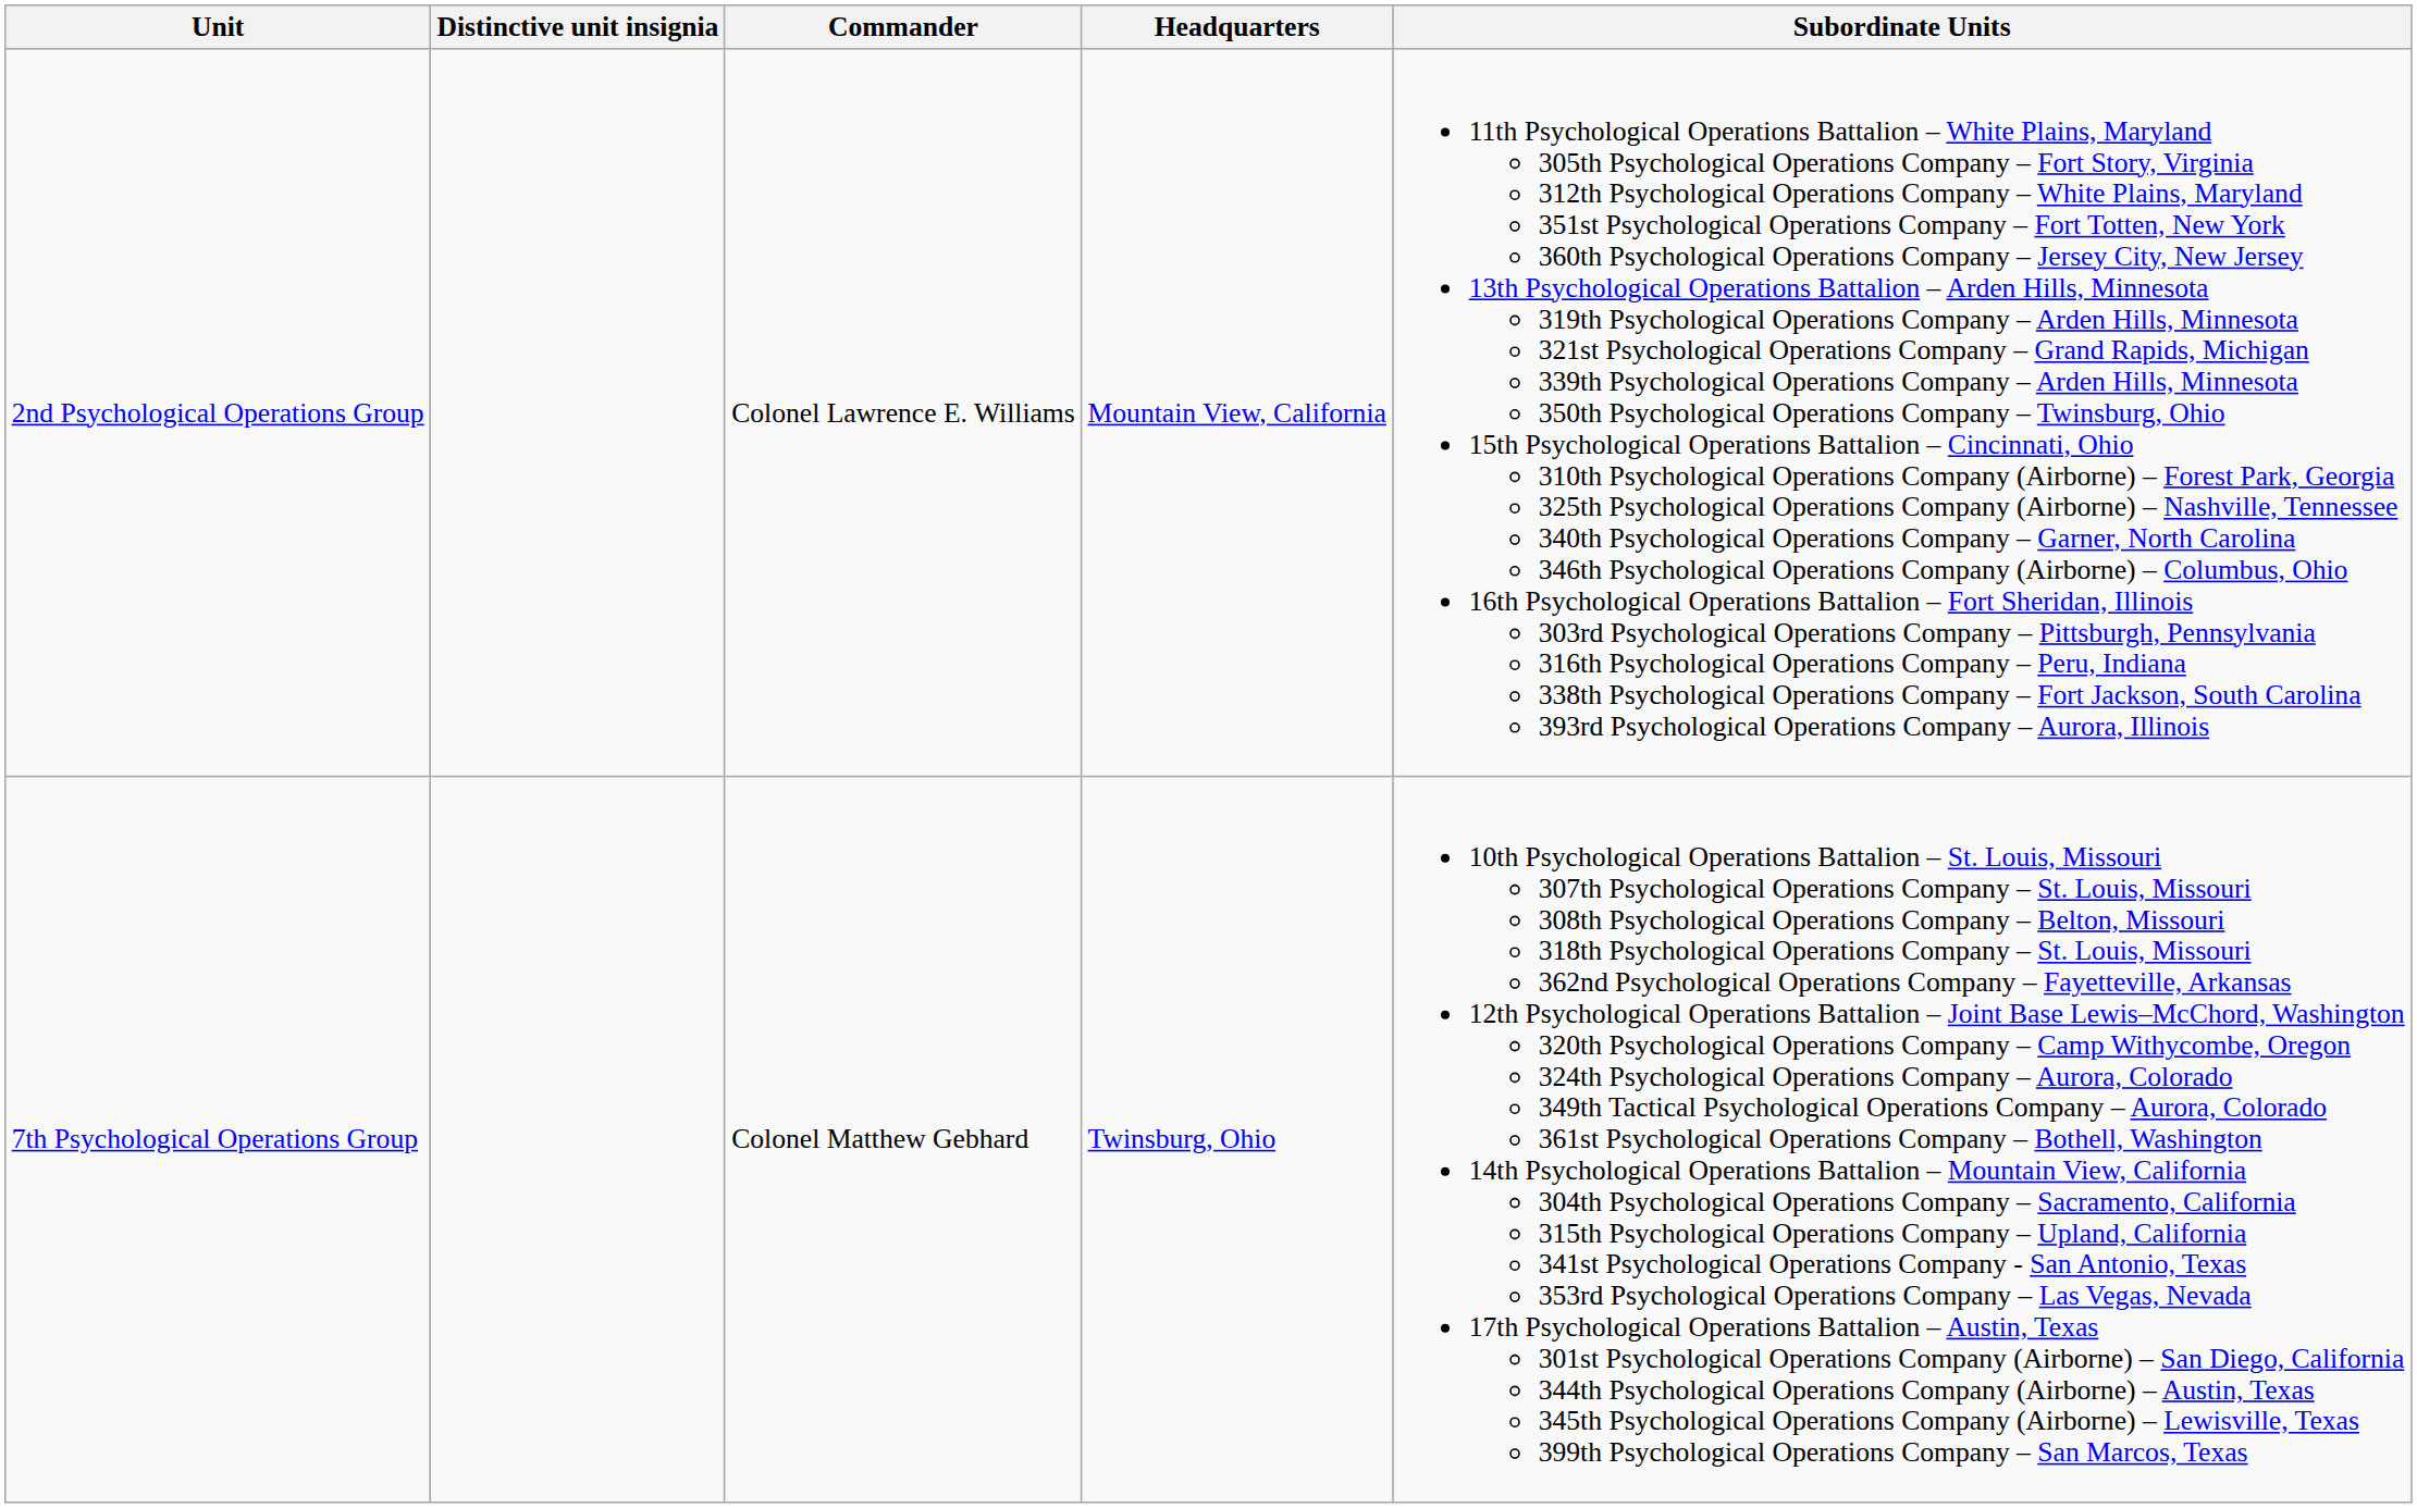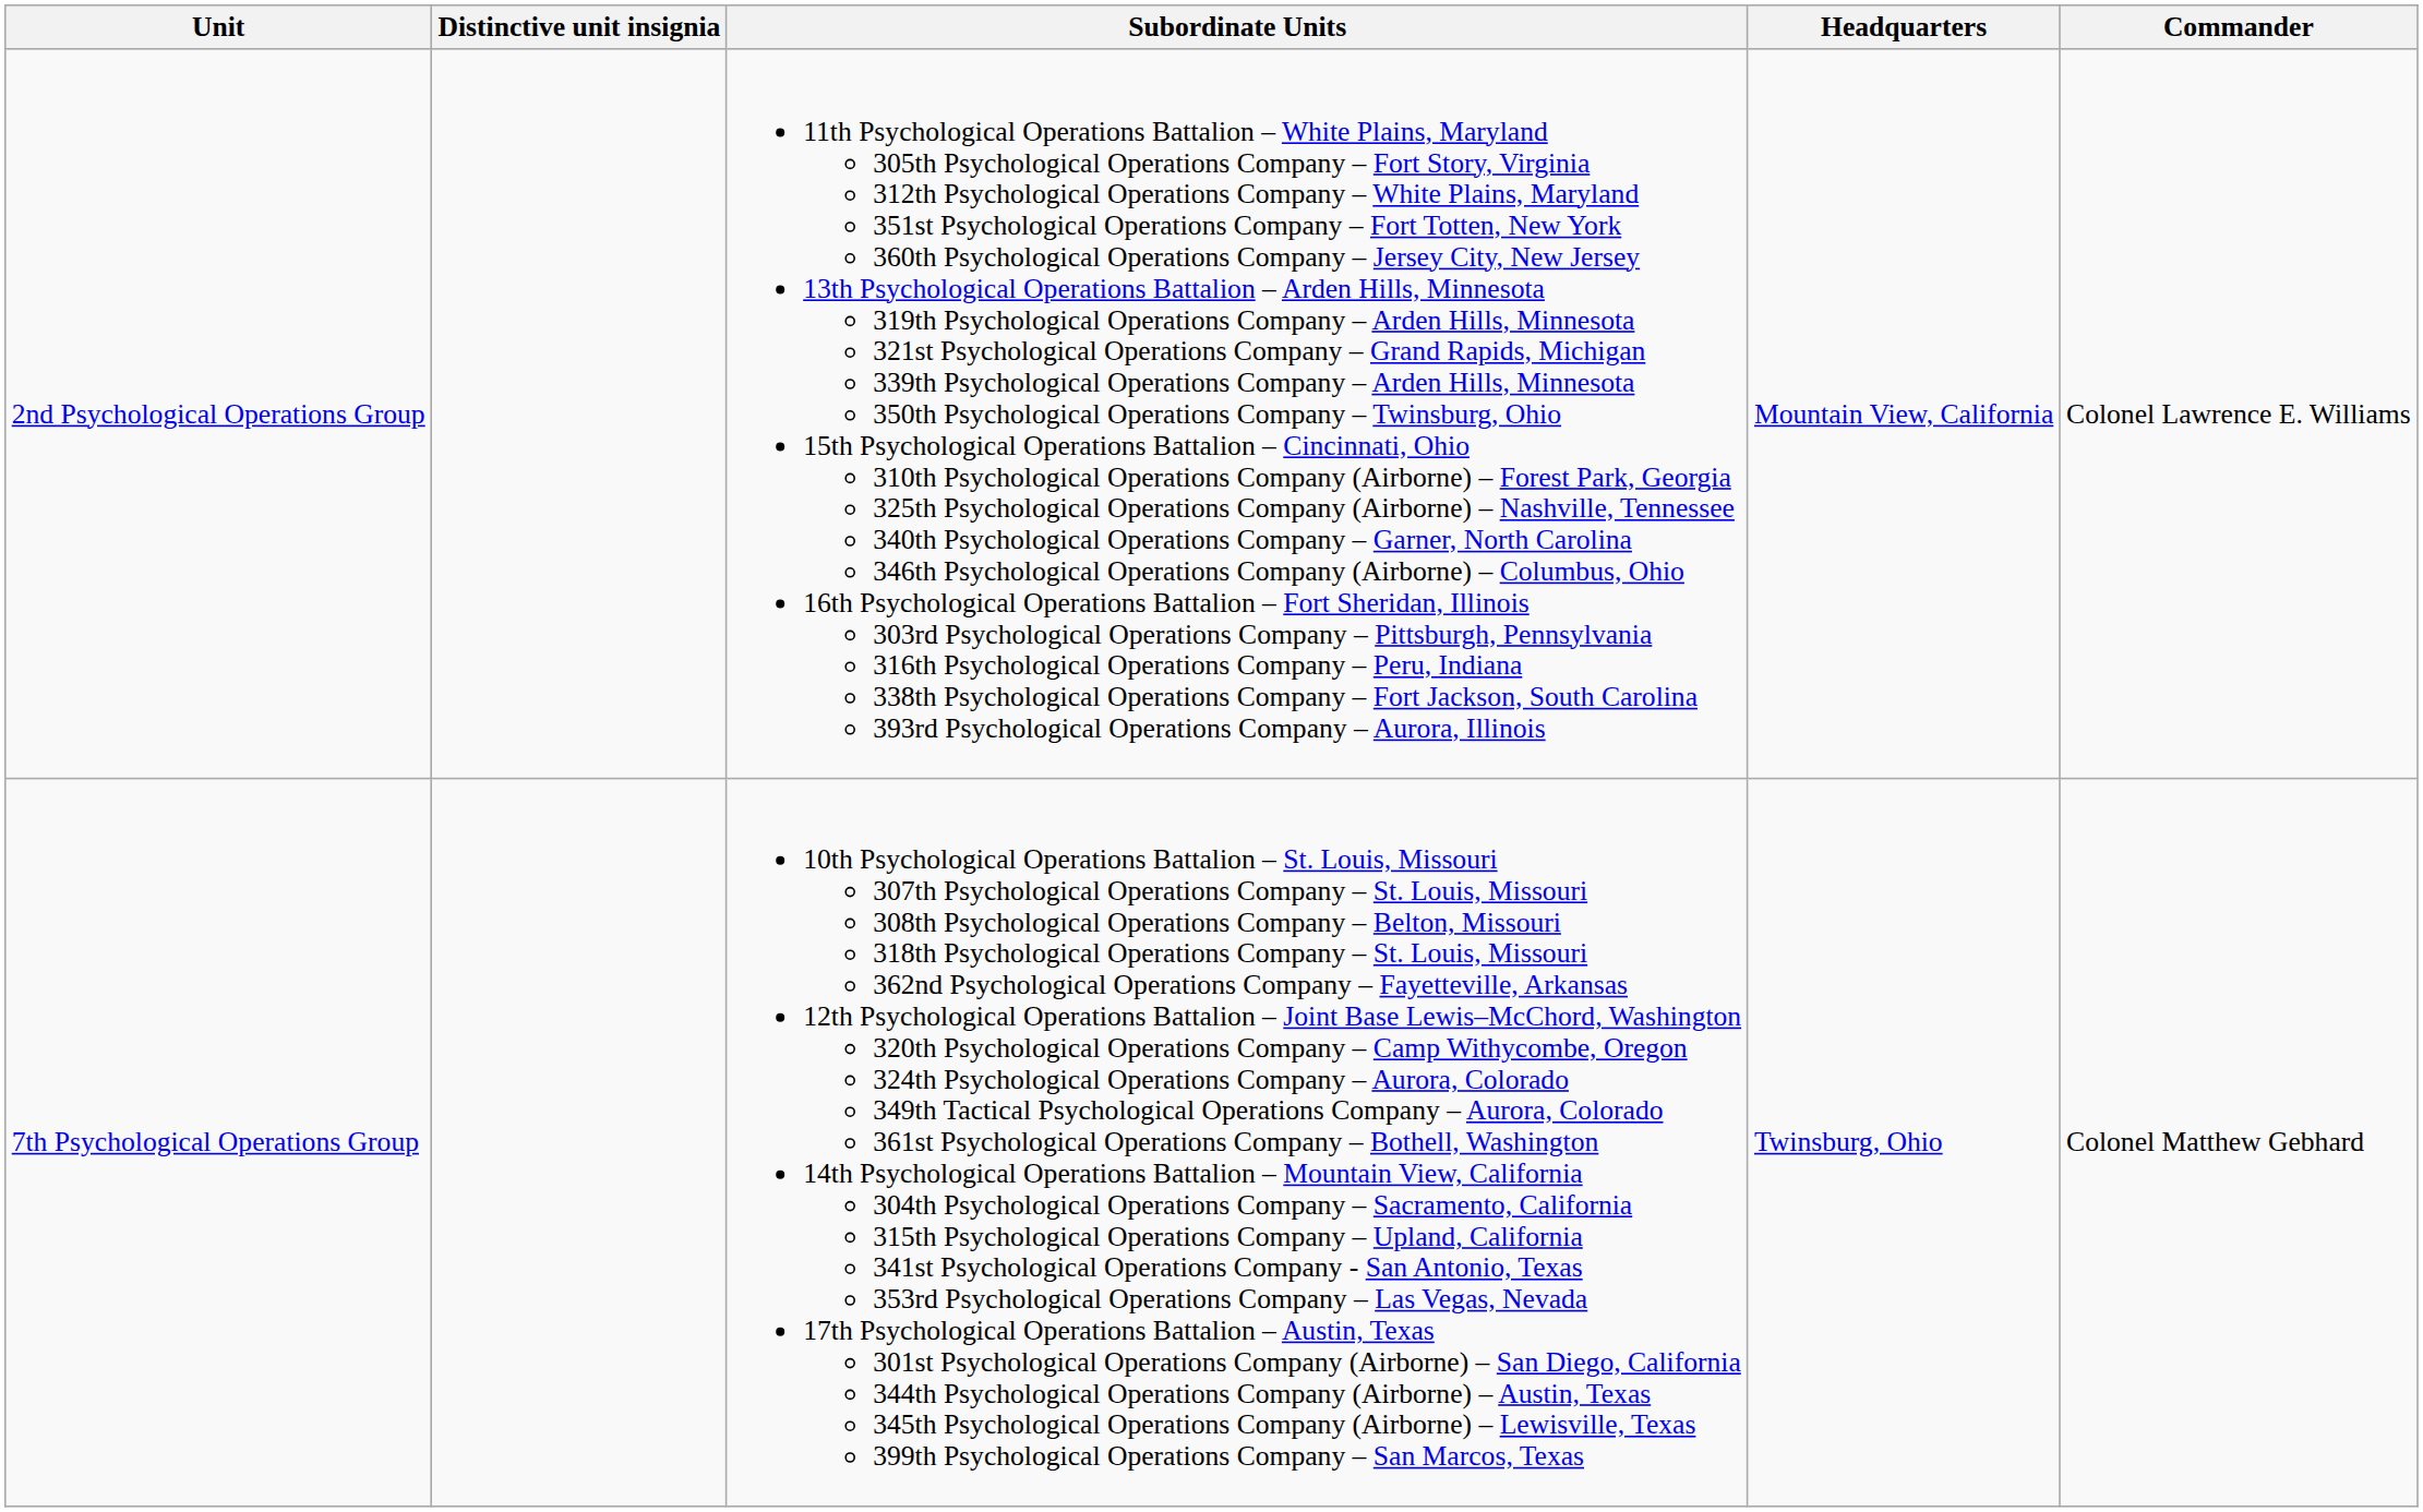 <table class="wikitable">
 <tr>
 <th>Unit</th>
 <th>Distinctive unit insignia</th>
+<th>Subordinate Units</th>
+<th>Headquarters</th>
 <th>Commander</th>
-<th>Headquarters</th>
-<th>Subordinate Units</th>
 </tr>
 <tr>
 <td><a href='#'>2nd Psychological Operations Group</a></td>
 <td></td>
+<td><br><ul><li> 11th Psychological Operations Battalion – <a href='#'>White Plains, Maryland</a><ul><li>305th Psychological Operations Company – <a href='#'>Fort Story, Virginia</a></li><li>312th Psychological Operations Company – <a href='#'>White Plains, Maryland</a></li><li>351st Psychological Operations Company – <a href='#'>Fort Totten, New York</a></li><li>360th Psychological Operations Company – <a href='#'>Jersey City, New Jersey</a></li></ul></li><li> <a href='#'>13th Psychological Operations Battalion</a> – <a href='#'>Arden Hills, Minnesota</a><ul><li>319th Psychological Operations Company – <a href='#'>Arden Hills, Minnesota</a></li><li>321st Psychological Operations Company – <a href='#'>Grand Rapids, Michigan</a></li><li>339th Psychological Operations Company – <a href='#'>Arden Hills, Minnesota</a></li><li>350th Psychological Operations Company – <a href='#'>Twinsburg, Ohio</a></li></ul></li><li> 15th Psychological Operations Battalion – <a href='#'>Cincinnati, Ohio</a><ul><li> 310th Psychological Operations Company (Airborne) – <a href='#'>Forest Park, Georgia</a></li><li> 325th Psychological Operations Company (Airborne) – <a href='#'>Nashville, Tennessee</a></li><li>340th Psychological Operations Company – <a href='#'>Garner, North Carolina</a></li><li> 346th Psychological Operations Company (Airborne) – <a href='#'>Columbus, Ohio</a></li></ul></li><li> 16th Psychological Operations Battalion – <a href='#'>Fort Sheridan, Illinois</a><ul><li>303rd Psychological Operations Company – <a href='#'>Pittsburgh, Pennsylvania</a></li><li>316th Psychological Operations Company – <a href='#'>Peru, Indiana</a></li><li>338th Psychological Operations Company – <a href='#'>Fort Jackson, South Carolina</a></li><li>393rd Psychological Operations Company – <a href='#'>Aurora, Illinois</a></li></ul></li></ul></td>
+<td><a href='#'>Mountain View, California</a></td>
 <td>Colonel Lawrence E. Williams</td>
-<td><a href='#'>Mountain View, California</a></td>
-<td><br><ul><li> 11th Psychological Operations Battalion – <a href='#'>White Plains, Maryland</a><ul><li>305th Psychological Operations Company – <a href='#'>Fort Story, Virginia</a></li><li>312th Psychological Operations Company – <a href='#'>White Plains, Maryland</a></li><li>351st Psychological Operations Company – <a href='#'>Fort Totten, New York</a></li><li>360th Psychological Operations Company – <a href='#'>Jersey City, New Jersey</a></li></ul></li><li> <a href='#'>13th Psychological Operations Battalion</a> – <a href='#'>Arden Hills, Minnesota</a><ul><li>319th Psychological Operations Company – <a href='#'>Arden Hills, Minnesota</a></li><li>321st Psychological Operations Company – <a href='#'>Grand Rapids, Michigan</a></li><li>339th Psychological Operations Company – <a href='#'>Arden Hills, Minnesota</a></li><li>350th Psychological Operations Company – <a href='#'>Twinsburg, Ohio</a></li></ul></li><li> 15th Psychological Operations Battalion – <a href='#'>Cincinnati, Ohio</a><ul><li> 310th Psychological Operations Company (Airborne) – <a href='#'>Forest Park, Georgia</a></li><li> 325th Psychological Operations Company (Airborne) – <a href='#'>Nashville, Tennessee</a></li><li>340th Psychological Operations Company – <a href='#'>Garner, North Carolina</a></li><li> 346th Psychological Operations Company (Airborne) – <a href='#'>Columbus, Ohio</a></li></ul></li><li> 16th Psychological Operations Battalion – <a href='#'>Fort Sheridan, Illinois</a><ul><li>303rd Psychological Operations Company – <a href='#'>Pittsburgh, Pennsylvania</a></li><li>316th Psychological Operations Company – <a href='#'>Peru, Indiana</a></li><li>338th Psychological Operations Company – <a href='#'>Fort Jackson, South Carolina</a></li><li>393rd Psychological Operations Company – <a href='#'>Aurora, Illinois</a></li></ul></li></ul></td>
 </tr>
 <tr>
 <td><a href='#'>7th Psychological Operations Group</a></td>
 <td></td>
+<td><br><ul><li> 10th Psychological Operations Battalion – <a href='#'>St. Louis, Missouri</a><ul><li>307th Psychological Operations Company – <a href='#'>St. Louis, Missouri</a></li><li>308th Psychological Operations Company  – <a href='#'>Belton, Missouri</a></li><li>318th Psychological Operations Company – <a href='#'>St. Louis, Missouri</a></li><li>362nd Psychological Operations Company – <a href='#'>Fayetteville, Arkansas</a></li></ul></li><li> 12th Psychological Operations Battalion – <a href='#'>Joint Base Lewis–McChord, Washington</a><ul><li>320th Psychological Operations Company – <a href='#'>Camp Withycombe, Oregon</a></li><li>324th Psychological Operations Company – <a href='#'>Aurora, Colorado</a></li><li>349th Tactical Psychological Operations Company – <a href='#'>Aurora, Colorado</a></li><li>361st Psychological Operations Company – <a href='#'>Bothell, Washington</a></li></ul></li><li> 14th Psychological Operations Battalion – <a href='#'>Mountain View, California</a><ul><li>304th Psychological Operations Company – <a href='#'>Sacramento, California</a></li><li>315th Psychological Operations Company – <a href='#'>Upland, California</a></li><li>341st Psychological Operations Company - <a href='#'>San Antonio, Texas</a></li><li>353rd Psychological Operations Company – <a href='#'>Las Vegas, Nevada</a></li></ul></li><li> 17th Psychological Operations Battalion – <a href='#'>Austin, Texas</a><ul><li> 301st Psychological Operations Company (Airborne) – <a href='#'>San Diego, California</a></li><li> 344th Psychological Operations Company (Airborne) – <a href='#'>Austin, Texas</a></li><li> 345th Psychological Operations Company (Airborne) – <a href='#'>Lewisville, Texas</a></li><li>399th Psychological Operations Company – <a href='#'>San Marcos, Texas</a></li></ul></li></ul></td>
+<td><a href='#'>Twinsburg, Ohio</a></td>
 <td>Colonel Matthew Gebhard</td>
-<td><a href='#'>Twinsburg, Ohio</a></td>
-<td><br><ul><li> 10th Psychological Operations Battalion – <a href='#'>St. Louis, Missouri</a><ul><li>307th Psychological Operations Company – <a href='#'>St. Louis, Missouri</a></li><li>308th Psychological Operations Company  – <a href='#'>Belton, Missouri</a></li><li>318th Psychological Operations Company – <a href='#'>St. Louis, Missouri</a></li><li>362nd Psychological Operations Company – <a href='#'>Fayetteville, Arkansas</a></li></ul></li><li> 12th Psychological Operations Battalion – <a href='#'>Joint Base Lewis–McChord, Washington</a><ul><li>320th Psychological Operations Company – <a href='#'>Camp Withycombe, Oregon</a></li><li>324th Psychological Operations Company – <a href='#'>Aurora, Colorado</a></li><li>349th Tactical Psychological Operations Company – <a href='#'>Aurora, Colorado</a></li><li>361st Psychological Operations Company – <a href='#'>Bothell, Washington</a></li></ul></li><li> 14th Psychological Operations Battalion – <a href='#'>Mountain View, California</a><ul><li>304th Psychological Operations Company – <a href='#'>Sacramento, California</a></li><li>315th Psychological Operations Company – <a href='#'>Upland, California</a></li><li>341st Psychological Operations Company - <a href='#'>San Antonio, Texas</a></li><li>353rd Psychological Operations Company – <a href='#'>Las Vegas, Nevada</a></li></ul></li><li> 17th Psychological Operations Battalion – <a href='#'>Austin, Texas</a><ul><li> 301st Psychological Operations Company (Airborne) – <a href='#'>San Diego, California</a></li><li> 344th Psychological Operations Company (Airborne) – <a href='#'>Austin, Texas</a></li><li> 345th Psychological Operations Company (Airborne) – <a href='#'>Lewisville, Texas</a></li><li>399th Psychological Operations Company – <a href='#'>San Marcos, Texas</a></li></ul></li></ul></td>
 </tr>
 </table>
